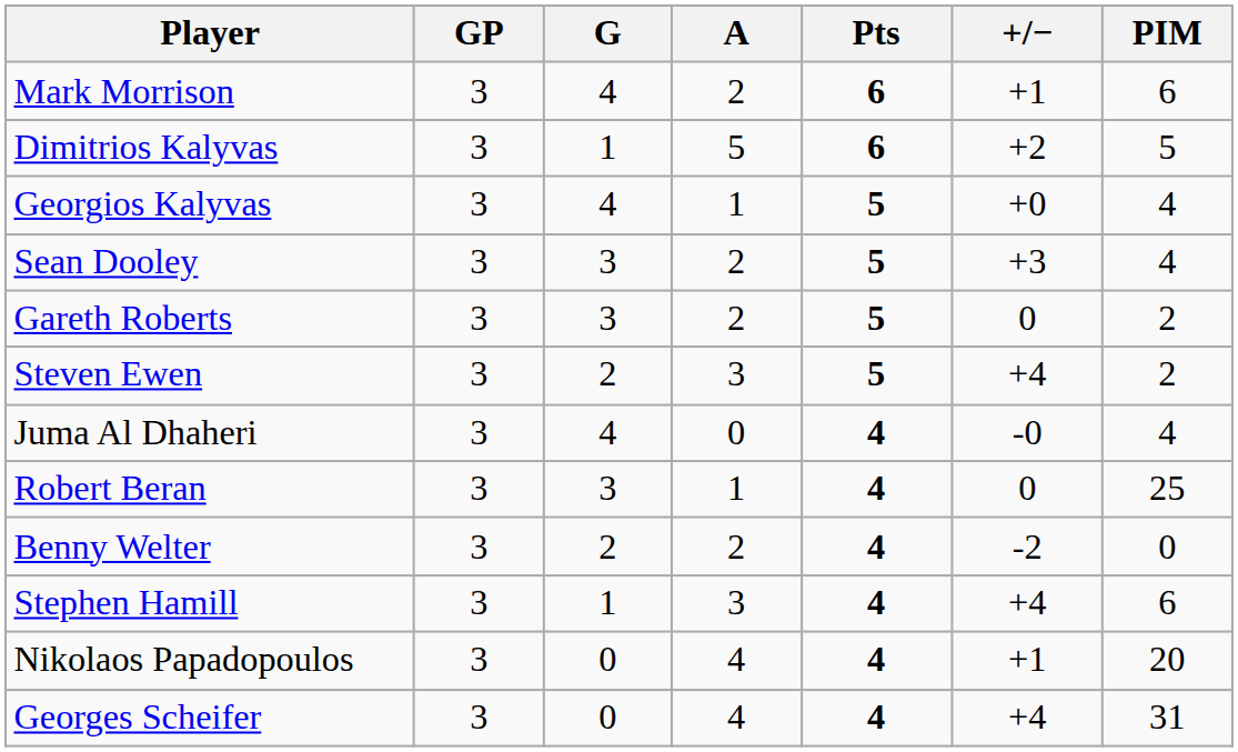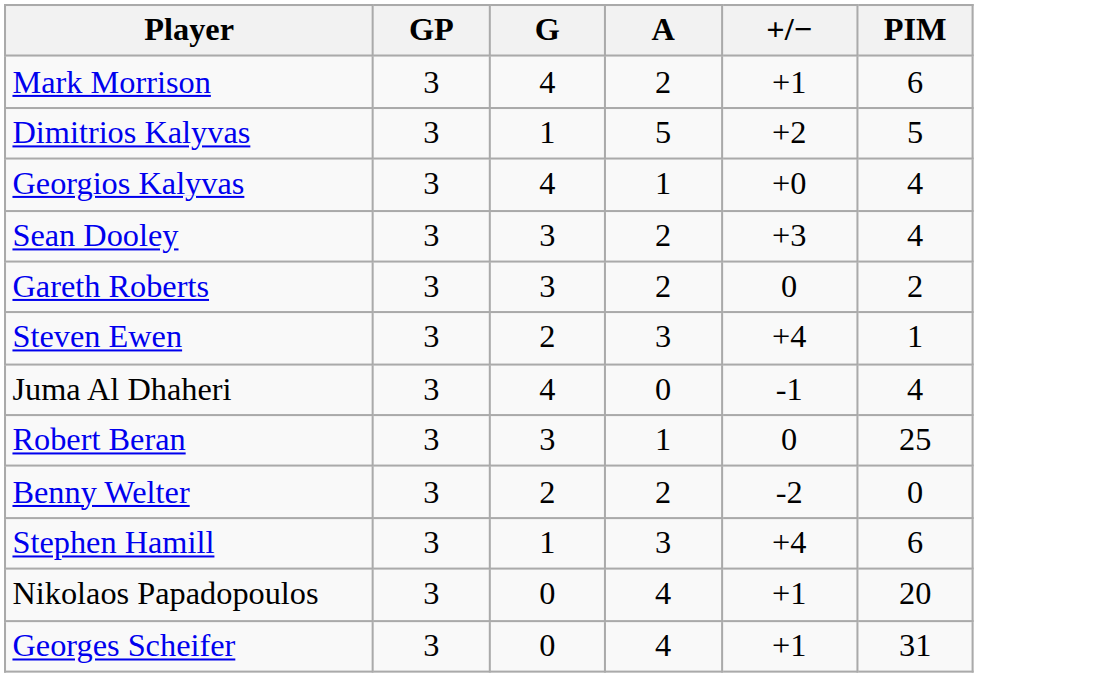 <table class="wikitable sortable" style="text-align:center;">
 <tr>
 <th width="175px">Player</th>
 <th width="50px">GP</th>
 <th width="50px">G</th>
 <th width="50px">A</th>
-<th width="60px">Pts</th>
 <th width="60px">+/−</th>
 <th width="50px">PIM</th>
 </tr>
 <tr>
 <td style="text-align:left;"> <a href='#'>Mark Morrison</a></td>
 <td>3</td>
 <td>4</td>
 <td>2</td>
-<td><strong>6</strong></td>
 <td>+1</td>
 <td>6</td>
 </tr>
 <tr>
 <td style="text-align:left;"> <a href='#'>Dimitrios Kalyvas</a></td>
 <td>3</td>
 <td>1</td>
 <td>5</td>
-<td><strong>6</strong></td>
 <td>+2</td>
 <td>5</td>
 </tr>
 <tr>
 <td style="text-align:left;"> <a href='#'>Georgios Kalyvas</a></td>
 <td>3</td>
 <td>4</td>
 <td>1</td>
-<td><strong>5</strong></td>
 <td>+0</td>
 <td>4</td>
 </tr>
 <tr>
 <td style="text-align:left;"> <a href='#'>Sean Dooley</a></td>
 <td>3</td>
 <td>3</td>
 <td>2</td>
-<td><strong>5</strong></td>
 <td>+3</td>
 <td>4</td>
 </tr>
 <tr>
 <td style="text-align:left;"> <a href='#'>Gareth Roberts</a></td>
 <td>3</td>
 <td>3</td>
 <td>2</td>
-<td><strong>5</strong></td>
 <td>0</td>
 <td>2</td>
 </tr>
 <tr>
 <td style="text-align:left;"> <a href='#'>Steven Ewen</a></td>
 <td>3</td>
 <td>2</td>
 <td>3</td>
-<td><strong>5</strong></td>
 <td>+4</td>
-<td>2</td>
+<td>1</td>
 </tr>
 <tr>
 <td style="text-align:left;"> Juma Al Dhaheri</td>
 <td>3</td>
 <td>4</td>
 <td>0</td>
-<td><strong>4</strong></td>
-<td>-0</td>
+<td>-1</td>
 <td>4</td>
 </tr>
 <tr>
 <td style="text-align:left;"> <a href='#'>Robert Beran</a></td>
 <td>3</td>
 <td>3</td>
 <td>1</td>
-<td><strong>4</strong></td>
 <td>0</td>
 <td>25</td>
 </tr>
 <tr>
 <td style="text-align:left;"> <a href='#'>Benny Welter</a></td>
 <td>3</td>
 <td>2</td>
 <td>2</td>
-<td><strong>4</strong></td>
 <td>-2</td>
 <td>0</td>
 </tr>
 <tr>
 <td style="text-align:left;"> <a href='#'>Stephen Hamill</a></td>
 <td>3</td>
 <td>1</td>
 <td>3</td>
-<td><strong>4</strong></td>
 <td>+4</td>
 <td>6</td>
 </tr>
 <tr>
 <td style="text-align:left;"> Nikolaos Papadopoulos</td>
 <td>3</td>
 <td>0</td>
 <td>4</td>
-<td><strong>4</strong></td>
 <td>+1</td>
 <td>20</td>
 </tr>
 <tr>
 <td style="text-align:left;"> <a href='#'>Georges Scheifer</a></td>
 <td>3</td>
 <td>0</td>
 <td>4</td>
-<td><strong>4</strong></td>
-<td>+4</td>
+<td>+1</td>
 <td>31</td>
 </tr>
 </table>
